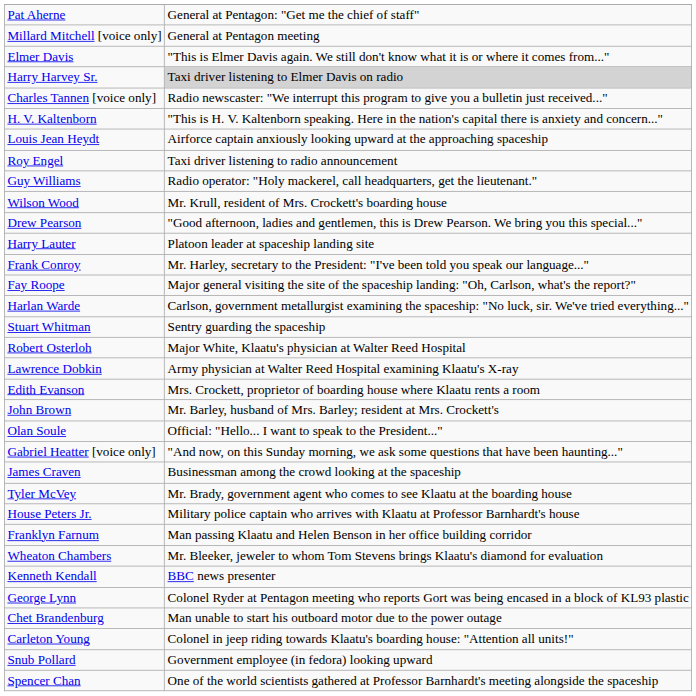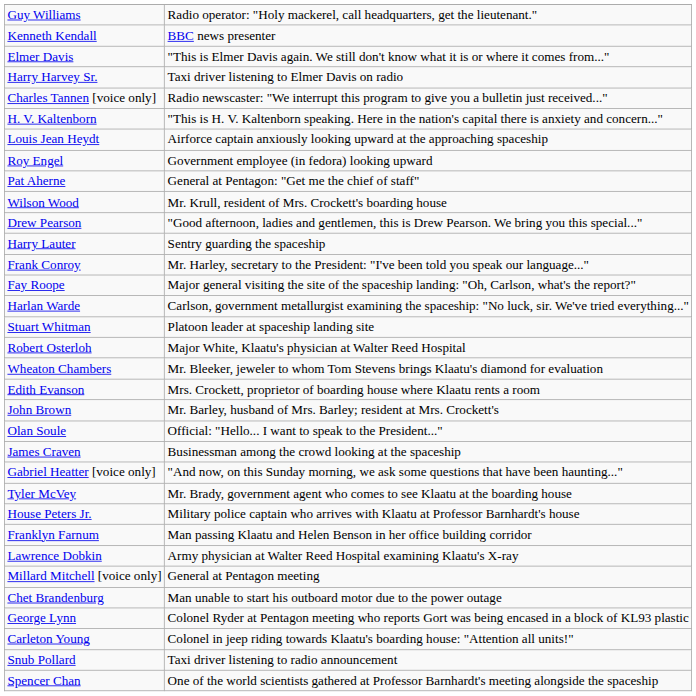 <table class=wikitable>
 <tr>
 </tr>
 <tr>
-<td><a href='#'>Pat Aherne</a></td>
-<td>General at Pentagon: "Get me the chief of staff"</td>
+<td><a href='#'>Guy Williams</a></td>
+<td>Radio operator: "Holy mackerel, call headquarters, get the lieutenant."</td>
 </tr>
 <tr>
-<td><a href='#'>Millard Mitchell</a> [voice only]</td>
-<td>General at Pentagon meeting</td>
+<td><a href='#'>Kenneth Kendall</a></td>
+<td><a href='#'>BBC</a> news presenter</td>
 </tr>
 <tr>
 <td><a href='#'>Elmer Davis</a></td>
 <td>"This is Elmer Davis again. We still don't know what it is or where it comes from..."</td>
 </tr>
 <tr>
 <td><a href='#'>Harry Harvey Sr.</a></td>
-<td style="background: lightgrey;">Taxi driver listening to Elmer Davis on radio</td>
+<td>Taxi driver listening to Elmer Davis on radio</td>
 </tr>
 <tr>
 <td><a href='#'>Charles Tannen</a> [voice only]</td>
 <td>Radio newscaster: "We interrupt this program to give you a bulletin just received..."</td>
 </tr>
 <tr>
 <td><a href='#'>H. V. Kaltenborn</a></td>
 <td>"This is H. V. Kaltenborn speaking. Here in the nation's capital there is anxiety and concern..."</td>
 </tr>
 <tr>
 <td><a href='#'>Louis Jean Heydt</a></td>
 <td>Airforce captain anxiously looking upward at the approaching spaceship</td>
 </tr>
 <tr>
 <td><a href='#'>Roy Engel</a></td>
-<td>Taxi driver listening to radio announcement</td>
+<td>Government employee (in fedora) looking upward</td>
 </tr>
 <tr>
-<td><a href='#'>Guy Williams</a></td>
-<td>Radio operator: "Holy mackerel, call headquarters, get the lieutenant."</td>
+<td><a href='#'>Pat Aherne</a></td>
+<td>General at Pentagon: "Get me the chief of staff"</td>
 </tr>
 <tr>
 <td><a href='#'>Wilson Wood</a></td>
 <td>Mr. Krull, resident of Mrs. Crockett's boarding house</td>
 </tr>
 <tr>
 <td><a href='#'>Drew Pearson</a></td>
 <td>"Good afternoon, ladies and gentlemen, this is Drew Pearson. We bring you this special..."</td>
 </tr>
 <tr>
 <td><a href='#'>Harry Lauter</a></td>
-<td>Platoon leader at spaceship landing site</td>
+<td>Sentry guarding the spaceship</td>
 </tr>
 <tr>
 <td><a href='#'>Frank Conroy</a></td>
 <td>Mr. Harley, secretary to the President: "I've been told you speak our language..."</td>
 </tr>
 <tr>
 <td><a href='#'>Fay Roope</a></td>
 <td>Major general visiting the site of the spaceship landing: "Oh, Carlson, what's the report?"</td>
 </tr>
 <tr>
 <td><a href='#'>Harlan Warde</a></td>
 <td>Carlson, government metallurgist examining the spaceship: "No luck, sir. We've tried everything..."</td>
 </tr>
 <tr>
 <td><a href='#'>Stuart Whitman</a></td>
-<td>Sentry guarding the spaceship</td>
+<td>Platoon leader at spaceship landing site</td>
 </tr>
 <tr>
 <td><a href='#'>Robert Osterloh</a></td>
 <td>Major White, Klaatu's physician at Walter Reed Hospital</td>
 </tr>
 <tr>
-<td><a href='#'>Lawrence Dobkin</a></td>
-<td>Army physician at Walter Reed Hospital examining Klaatu's X-ray</td>
+<td><a href='#'>Wheaton Chambers</a></td>
+<td>Mr. Bleeker, jeweler to whom Tom Stevens brings Klaatu's diamond for evaluation</td>
 </tr>
 <tr>
 <td><a href='#'>Edith Evanson</a></td>
 <td>Mrs. Crockett, proprietor of boarding house where Klaatu rents a room</td>
 </tr>
 <tr>
 <td><a href='#'>John Brown</a></td>
 <td>Mr. Barley, husband of Mrs. Barley; resident at Mrs. Crockett's</td>
 </tr>
 <tr>
 <td><a href='#'>Olan Soule</a></td>
 <td>Official: "Hello... I want to speak to the President..."</td>
 </tr>
 <tr>
+<td><a href='#'>James Craven</a></td>
+<td>Businessman among the crowd looking at the spaceship</td>
+</tr>
+<tr>
 <td><a href='#'>Gabriel Heatter</a> [voice only]</td>
 <td>"And now, on this Sunday morning, we ask some questions that have been haunting..."</td>
-</tr>
-<tr>
-<td><a href='#'>James Craven</a></td>
-<td>Businessman among the crowd looking at the spaceship</td>
 </tr>
 <tr>
 <td><a href='#'>Tyler McVey</a></td>
 <td>Mr. Brady, government agent who comes to see Klaatu at the boarding house</td>
 </tr>
 <tr>
 <td><a href='#'>House Peters Jr.</a></td>
 <td>Military police captain who arrives with Klaatu at Professor Barnhardt's house</td>
 </tr>
 <tr>
 <td><a href='#'>Franklyn Farnum</a></td>
 <td>Man passing Klaatu and Helen Benson in her office building corridor</td>
 </tr>
 <tr>
-<td><a href='#'>Wheaton Chambers</a></td>
-<td>Mr. Bleeker, jeweler to whom Tom Stevens brings Klaatu's diamond for evaluation</td>
+<td><a href='#'>Lawrence Dobkin</a></td>
+<td>Army physician at Walter Reed Hospital examining Klaatu's X-ray</td>
 </tr>
 <tr>
-<td><a href='#'>Kenneth Kendall</a></td>
-<td><a href='#'>BBC</a> news presenter</td>
+<td><a href='#'>Millard Mitchell</a> [voice only]</td>
+<td>General at Pentagon meeting</td>
+</tr>
+<tr>
+<td><a href='#'>Chet Brandenburg</a></td>
+<td>Man unable to start his outboard motor due to the power outage</td>
 </tr>
 <tr>
 <td><a href='#'>George Lynn</a></td>
 <td>Colonel Ryder at Pentagon meeting who reports Gort was being encased in a block of KL93 plastic</td>
-</tr>
-<tr>
-<td><a href='#'>Chet Brandenburg</a></td>
-<td>Man unable to start his outboard motor due to the power outage</td>
 </tr>
 <tr>
 <td><a href='#'>Carleton Young</a></td>
 <td>Colonel in jeep riding towards Klaatu's boarding house: "Attention all units!"</td>
 </tr>
 <tr>
 <td><a href='#'>Snub Pollard</a></td>
-<td>Government employee (in fedora) looking upward</td>
+<td>Taxi driver listening to radio announcement</td>
 </tr>
 <tr>
 <td><a href='#'>Spencer Chan</a></td>
 <td>One of the world scientists gathered at Professor Barnhardt's meeting alongside the spaceship</td>
 </tr>
 </table>
